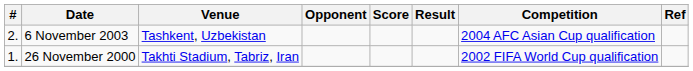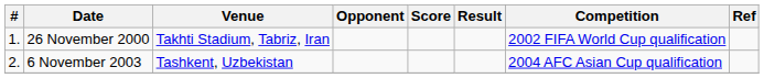 <table class="wikitable" style="font-size:95%;">
 <tr>
 <th>#</th>
 <th>Date</th>
 <th>Venue</th>
 <th>Opponent</th>
 <th>Score</th>
 <th>Result</th>
 <th>Competition</th>
 <th>Ref</th>
 </tr>
 <tr>
+<td>1.</td>
+<td>26 November 2000</td>
+<td><a href='#'>Takhti Stadium</a>, <a href='#'>Tabriz</a>, <a href='#'>Iran</a></td>
+<td></td>
+<td></td>
+<td></td>
+<td><a href='#'>2002 FIFA World Cup qualification</a></td>
+<td></td>
+</tr>
+<tr>
 <td>2.</td>
 <td>6 November 2003</td>
 <td><a href='#'>Tashkent</a>, <a href='#'>Uzbekistan</a></td>
 <td></td>
 <td></td>
 <td></td>
 <td><a href='#'>2004 AFC Asian Cup qualification</a></td>
 <td></td>
 </tr>
 <tr>
-<td>1.</td>
-<td>26 November 2000</td>
-<td><a href='#'>Takhti Stadium</a>, <a href='#'>Tabriz</a>, <a href='#'>Iran</a></td>
-<td></td>
-<td></td>
-<td></td>
-<td><a href='#'>2002 FIFA World Cup qualification</a></td>
-<td></td>
-</tr>
-<tr>
 </tr>
 </table>
